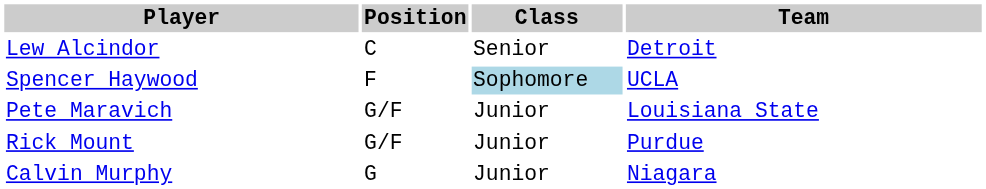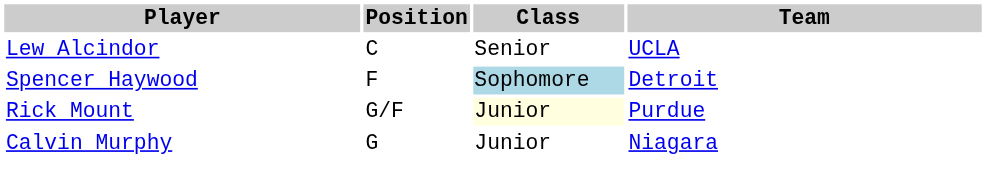 <table style="width:600px" "border:'1' 'solid' 'gray'">
 <tr>
 <th bgcolor="#CCCCCC" style="width:40%">Player</th>
 <th bgcolor="#CCCCCC" style="width:4%">Position</th>
 <th bgcolor="#CCCCCC" style="width:16%">Class</th>
 <th bgcolor="#CCCCCC" style="width:40%">Team</th>
 </tr>
 <tr>
 <td><a href='#'>Lew Alcindor</a></td>
 <td>C</td>
 <td>Senior</td>
-<td><a href='#'>Detroit</a></td>
+<td><a href='#'>UCLA</a></td>
 </tr>
 <tr>
 <td><a href='#'>Spencer Haywood</a></td>
 <td>F</td>
 <td style="background: lightblue;">Sophomore</td>
-<td><a href='#'>UCLA</a></td>
-</tr>
-<tr>
-<td><a href='#'>Pete Maravich</a></td>
-<td>G/F</td>
-<td>Junior</td>
-<td><a href='#'>Louisiana State</a></td>
+<td><a href='#'>Detroit</a></td>
 </tr>
 <tr>
 <td><a href='#'>Rick Mount</a></td>
 <td>G/F</td>
-<td>Junior</td>
+<td style="background: lightyellow;">Junior</td>
 <td><a href='#'>Purdue</a></td>
 </tr>
 <tr>
 <td><a href='#'>Calvin Murphy</a></td>
 <td>G</td>
 <td>Junior</td>
 <td><a href='#'>Niagara</a></td>
 </tr>
 </table>
